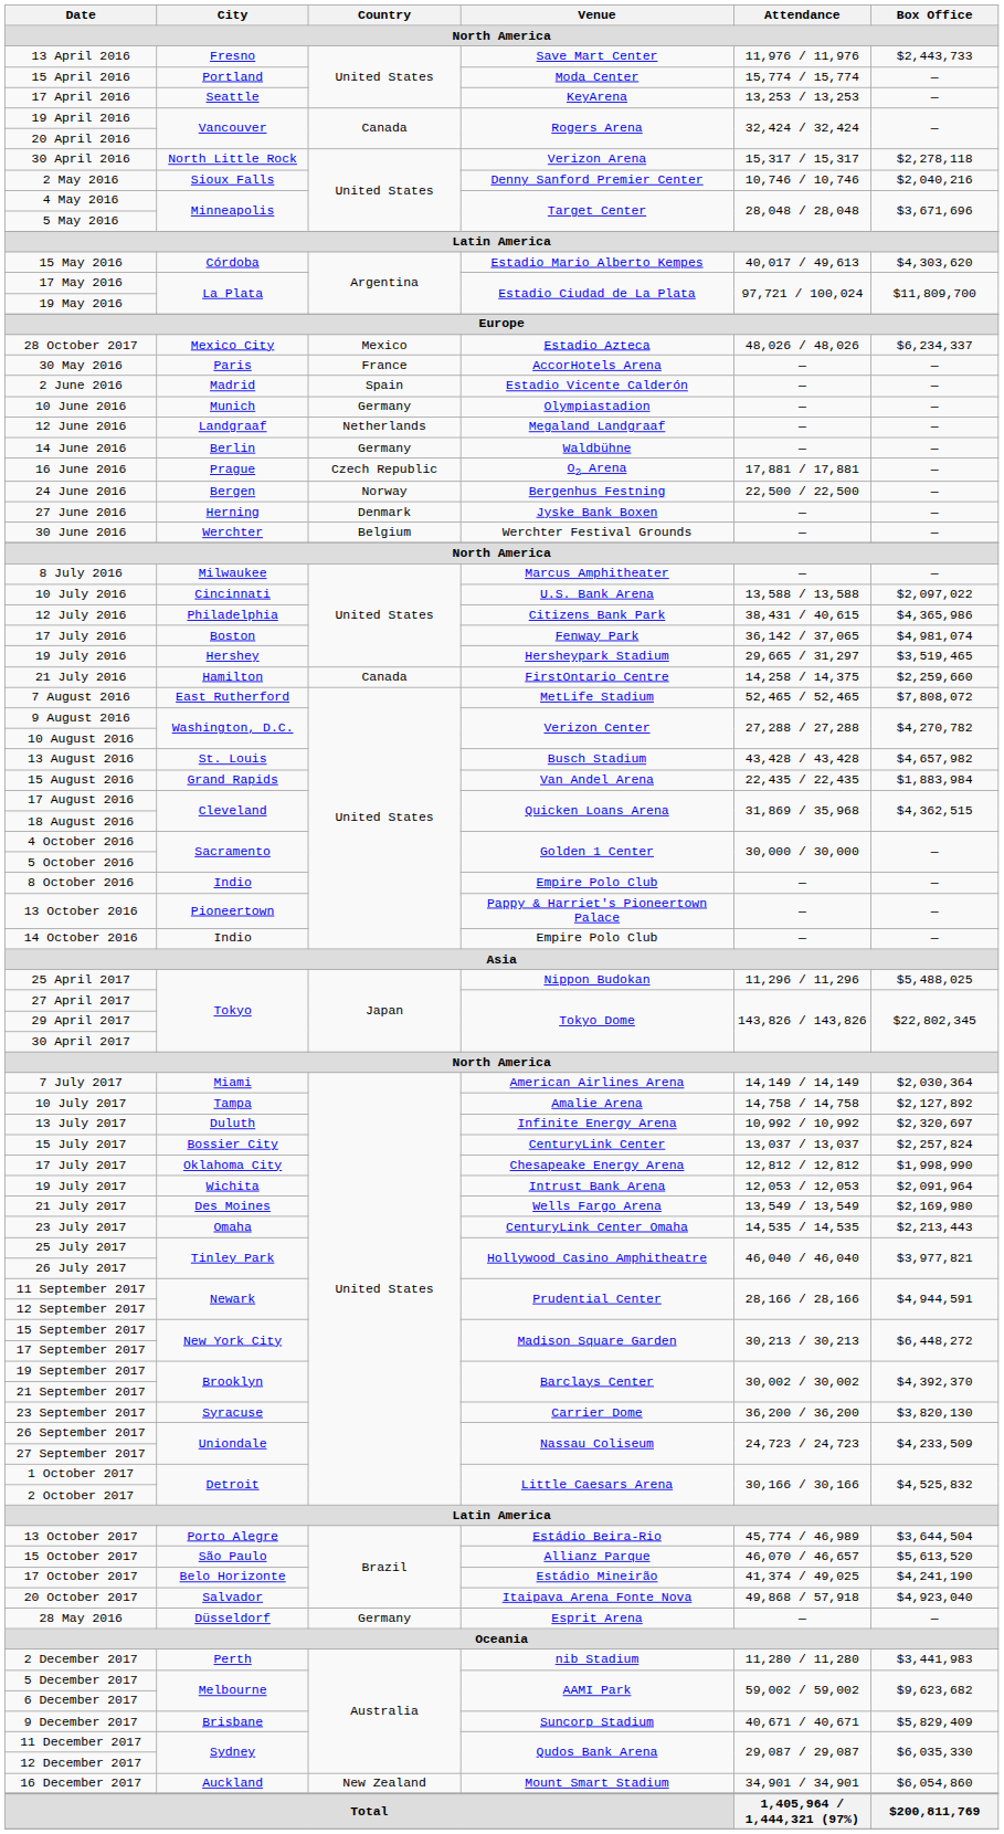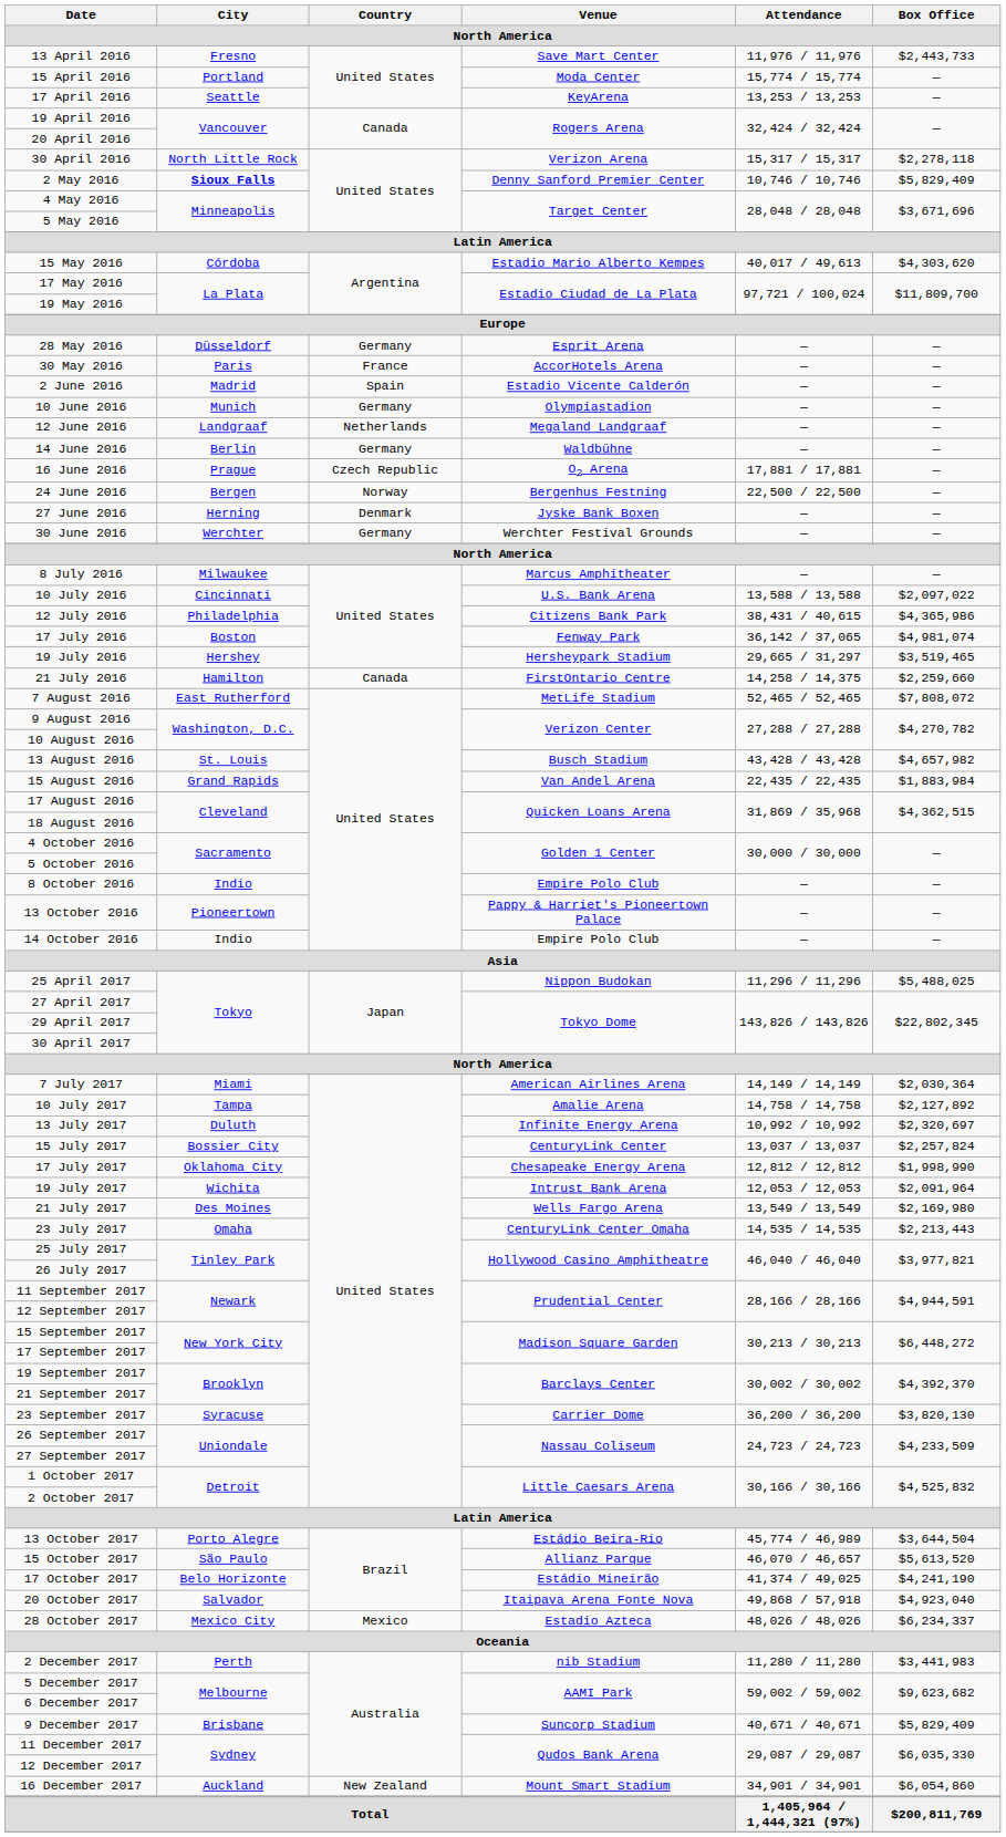 <table class="wikitable" style="text-align:center;">
 <tr>
 <th width="150">Date</th>
 <th width="150">City</th>
 <th width="150">Country</th>
 <th width="275">Venue</th>
 <th width="135">Attendance</th>
 <th width="125">Box Office</th>
 </tr>
 <tr>
 <td colspan="6" style="background:#ddd;"><strong>North America</strong></td>
 </tr>
 <tr>
 <td>13 April 2016</td>
 <td><a href='#'>Fresno</a></td>
 <td rowspan="3">United States</td>
 <td><a href='#'>Save Mart Center</a></td>
 <td>11,976 / 11,976</td>
 <td>$2,443,733</td>
 </tr>
 <tr>
 <td>15 April 2016</td>
 <td><a href='#'>Portland</a></td>
 <td><a href='#'>Moda Center</a></td>
 <td>15,774 / 15,774</td>
 <td>—</td>
 </tr>
 <tr>
 <td>17 April 2016</td>
 <td><a href='#'>Seattle</a></td>
 <td><a href='#'>KeyArena</a></td>
 <td>13,253 / 13,253</td>
 <td>—</td>
 </tr>
 <tr>
 <td>19 April 2016</td>
 <td rowspan="2"><a href='#'>Vancouver</a></td>
 <td rowspan="2">Canada</td>
 <td rowspan="2"><a href='#'>Rogers Arena</a></td>
 <td rowspan="2">32,424 / 32,424</td>
 <td rowspan="2">—</td>
 </tr>
 <tr>
 <td>20 April 2016</td>
 </tr>
 <tr>
 <td>30 April 2016</td>
 <td><a href='#'>North Little Rock</a></td>
 <td rowspan="4">United States</td>
 <td><a href='#'>Verizon Arena</a></td>
 <td>15,317 / 15,317</td>
 <td>$2,278,118</td>
 </tr>
 <tr>
 <td>2 May 2016</td>
-<td><a href='#'>Sioux Falls</a></td>
+<td><strong><a href='#'>Sioux Falls</a></strong></td>
 <td><a href='#'>Denny Sanford Premier Center</a></td>
 <td>10,746 / 10,746</td>
-<td>$2,040,216</td>
+<td>$5,829,409</td>
 </tr>
 <tr>
 <td>4 May 2016</td>
 <td rowspan="2"><a href='#'>Minneapolis</a></td>
 <td rowspan="2"><a href='#'>Target Center</a></td>
 <td rowspan="2">28,048 / 28,048</td>
 <td rowspan="2">$3,671,696</td>
 </tr>
 <tr>
 <td>5 May 2016</td>
 </tr>
 <tr>
 </tr>
 <tr>
 <td colspan="6" style="background:#ddd;"><strong>Latin America</strong></td>
 </tr>
 <tr>
 <td>15 May 2016</td>
 <td><a href='#'>Córdoba</a></td>
 <td rowspan="3">Argentina</td>
 <td><a href='#'>Estadio Mario Alberto Kempes</a></td>
 <td>40,017 / 49,613</td>
 <td>$4,303,620</td>
 </tr>
 <tr>
 <td>17 May 2016</td>
 <td rowspan="2"><a href='#'>La Plata</a></td>
 <td rowspan="2"><a href='#'>Estadio Ciudad de La Plata</a></td>
 <td rowspan="2">97,721 / 100,024</td>
 <td rowspan="2">$11,809,700</td>
 </tr>
 <tr>
 <td>19 May 2016</td>
 </tr>
 <tr>
 </tr>
 <tr>
 <td colspan="6" style="background:#ddd;"><strong>Europe</strong></td>
 </tr>
 <tr>
-<td>28 October 2017</td>
-<td><a href='#'>Mexico City</a></td>
-<td>Mexico</td>
-<td><a href='#'>Estadio Azteca</a></td>
-<td>48,026 / 48,026</td>
-<td>$6,234,337</td>
+<td>28 May 2016</td>
+<td><a href='#'>Düsseldorf</a></td>
+<td>Germany</td>
+<td><a href='#'>Esprit Arena</a></td>
+<td>—</td>
+<td>—</td>
 </tr>
 <tr>
 <td>30 May 2016</td>
 <td><a href='#'>Paris</a></td>
 <td>France</td>
 <td><a href='#'>AccorHotels Arena</a></td>
 <td>—</td>
 <td>—</td>
 </tr>
 <tr>
 <td>2 June 2016</td>
 <td><a href='#'>Madrid</a></td>
 <td>Spain</td>
 <td><a href='#'>Estadio Vicente Calderón</a></td>
 <td>—</td>
 <td>—</td>
 </tr>
 <tr>
 <td>10 June 2016</td>
 <td><a href='#'>Munich</a></td>
 <td>Germany</td>
 <td><a href='#'>Olympiastadion</a></td>
 <td>—</td>
 <td>—</td>
 </tr>
 <tr>
 <td>12 June 2016</td>
 <td><a href='#'>Landgraaf</a></td>
 <td>Netherlands</td>
 <td><a href='#'>Megaland Landgraaf</a></td>
 <td>—</td>
 <td>—</td>
 </tr>
 <tr>
 <td>14 June 2016</td>
 <td><a href='#'>Berlin</a></td>
 <td>Germany</td>
 <td><a href='#'>Waldbühne</a></td>
 <td>—</td>
 <td>—</td>
 </tr>
 <tr>
 <td>16 June 2016</td>
 <td><a href='#'>Prague</a></td>
 <td>Czech Republic</td>
 <td><a href='#'>O<sub>2</sub> Arena</a></td>
 <td>17,881 / 17,881</td>
 <td>—</td>
 </tr>
 <tr>
 <td>24 June 2016</td>
 <td><a href='#'>Bergen</a></td>
 <td>Norway</td>
 <td><a href='#'>Bergenhus Festning</a></td>
 <td>22,500 / 22,500 </td>
 <td>—</td>
 </tr>
 <tr>
 <td>27 June 2016</td>
 <td><a href='#'>Herning</a></td>
 <td>Denmark</td>
 <td><a href='#'>Jyske Bank Boxen</a></td>
 <td>—</td>
 <td>—</td>
 </tr>
 <tr>
 <td>30 June 2016</td>
 <td><a href='#'>Werchter</a></td>
-<td>Belgium</td>
+<td>Germany</td>
 <td>Werchter Festival Grounds</td>
 <td>—</td>
 <td>—</td>
 </tr>
 <tr>
 </tr>
 <tr>
 <td colspan="6" style="background:#ddd;"><strong>North America</strong></td>
 </tr>
 <tr>
 <td>8 July 2016</td>
 <td><a href='#'>Milwaukee</a></td>
 <td rowspan="5">United States</td>
 <td><a href='#'>Marcus Amphitheater</a></td>
 <td>—</td>
 <td>—</td>
 </tr>
 <tr>
 <td>10 July 2016</td>
 <td><a href='#'>Cincinnati</a></td>
 <td><a href='#'>U.S. Bank Arena</a></td>
 <td>13,588 / 13,588</td>
 <td>$2,097,022</td>
 </tr>
 <tr>
 <td>12 July 2016</td>
 <td><a href='#'>Philadelphia</a></td>
 <td><a href='#'>Citizens Bank Park</a></td>
 <td>38,431 / 40,615</td>
 <td>$4,365,986</td>
 </tr>
 <tr>
 <td>17 July 2016</td>
 <td><a href='#'>Boston</a></td>
 <td><a href='#'>Fenway Park</a></td>
 <td>36,142 / 37,065</td>
 <td>$4,981,074</td>
 </tr>
 <tr>
 <td>19 July 2016</td>
 <td><a href='#'>Hershey</a></td>
 <td><a href='#'>Hersheypark Stadium</a></td>
 <td>29,665 / 31,297</td>
 <td>$3,519,465</td>
 </tr>
 <tr>
 <td>21 July 2016</td>
 <td><a href='#'>Hamilton</a></td>
 <td>Canada</td>
 <td><a href='#'>FirstOntario Centre</a></td>
 <td>14,258 / 14,375</td>
 <td>$2,259,660</td>
 </tr>
 <tr>
 <td>7 August 2016</td>
 <td><a href='#'>East Rutherford</a></td>
 <td rowspan="12">United States</td>
 <td><a href='#'>MetLife Stadium</a></td>
 <td>52,465 / 52,465</td>
 <td>$7,808,072</td>
 </tr>
 <tr>
 <td>9 August 2016</td>
 <td rowspan="2"><a href='#'>Washington, D.C.</a></td>
 <td rowspan="2"><a href='#'>Verizon Center</a></td>
 <td rowspan="2">27,288 / 27,288</td>
 <td rowspan="2">$4,270,782</td>
 </tr>
 <tr>
 <td>10 August 2016</td>
 </tr>
 <tr>
 <td>13 August 2016</td>
 <td><a href='#'>St. Louis</a></td>
 <td><a href='#'>Busch Stadium</a></td>
 <td>43,428 / 43,428</td>
 <td>$4,657,982</td>
 </tr>
 <tr>
 <td>15 August 2016</td>
 <td><a href='#'>Grand Rapids</a></td>
 <td><a href='#'>Van Andel Arena</a></td>
 <td>22,435 / 22,435</td>
 <td>$1,883,984</td>
 </tr>
 <tr>
 <td>17 August 2016</td>
 <td rowspan="2"><a href='#'>Cleveland</a></td>
 <td rowspan="2"><a href='#'>Quicken Loans Arena</a></td>
 <td rowspan="2">31,869 / 35,968</td>
 <td rowspan="2">$4,362,515</td>
 </tr>
 <tr>
 <td>18 August 2016</td>
 </tr>
 <tr>
 <td>4 October 2016</td>
 <td rowspan="2"><a href='#'>Sacramento</a></td>
 <td rowspan="2"><a href='#'>Golden 1 Center</a></td>
 <td rowspan="2">30,000 / 30,000</td>
 <td rowspan="2">—</td>
 </tr>
 <tr>
 <td>5 October 2016</td>
 </tr>
 <tr>
 <td>8 October 2016</td>
 <td><a href='#'>Indio</a></td>
 <td><a href='#'>Empire Polo Club</a></td>
 <td>—</td>
 <td>—</td>
 </tr>
 <tr>
 <td>13 October 2016</td>
 <td><a href='#'>Pioneertown</a></td>
 <td><a href='#'>Pappy & Harriet's Pioneertown Palace</a></td>
 <td>—</td>
 <td>—</td>
 </tr>
 <tr>
 <td>14 October 2016</td>
 <td>Indio</td>
 <td>Empire Polo Club</td>
 <td>—</td>
 <td>—</td>
 </tr>
 <tr>
 <td colspan="6" style="background:#ddd;"><strong>Asia</strong></td>
 </tr>
 <tr>
 <td>25 April 2017</td>
 <td rowspan="4"><a href='#'>Tokyo</a></td>
 <td rowspan="4">Japan</td>
 <td><a href='#'>Nippon Budokan</a></td>
 <td>11,296 / 11,296</td>
 <td>$5,488,025</td>
 </tr>
 <tr>
 <td>27 April 2017</td>
 <td rowspan="3"><a href='#'>Tokyo Dome</a></td>
 <td rowspan="3">143,826 / 143,826</td>
 <td rowspan="3">$22,802,345</td>
 </tr>
 <tr>
 <td>29 April 2017</td>
 </tr>
 <tr>
 <td>30 April 2017</td>
 </tr>
 <tr>
 <td colspan="6" style="background:#ddd;"><strong>North America</strong></td>
 </tr>
 <tr>
 <td>7 July 2017</td>
 <td><a href='#'>Miami</a></td>
 <td rowspan="21">United States</td>
 <td><a href='#'>American Airlines Arena</a></td>
 <td>14,149 / 14,149</td>
 <td>$2,030,364</td>
 </tr>
 <tr>
 <td>10 July 2017</td>
 <td><a href='#'>Tampa</a></td>
 <td><a href='#'>Amalie Arena</a></td>
 <td>14,758 / 14,758</td>
 <td>$2,127,892</td>
 </tr>
 <tr>
 <td>13 July 2017</td>
 <td><a href='#'>Duluth</a></td>
 <td><a href='#'>Infinite Energy Arena</a></td>
 <td>10,992 / 10,992</td>
 <td>$2,320,697</td>
 </tr>
 <tr>
 <td>15 July 2017</td>
 <td><a href='#'>Bossier City</a></td>
 <td><a href='#'>CenturyLink Center</a></td>
 <td>13,037 / 13,037</td>
 <td>$2,257,824</td>
 </tr>
 <tr>
 <td>17 July 2017</td>
 <td><a href='#'>Oklahoma City</a></td>
 <td><a href='#'>Chesapeake Energy Arena</a></td>
 <td>12,812 / 12,812</td>
 <td>$1,998,990</td>
 </tr>
 <tr>
 <td>19 July 2017</td>
 <td><a href='#'>Wichita</a></td>
 <td><a href='#'>Intrust Bank Arena</a></td>
 <td>12,053 / 12,053</td>
 <td>$2,091,964</td>
 </tr>
 <tr>
 <td>21 July 2017</td>
 <td><a href='#'>Des Moines</a></td>
 <td><a href='#'>Wells Fargo Arena</a></td>
 <td>13,549 / 13,549</td>
 <td>$2,169,980</td>
 </tr>
 <tr>
 <td>23 July 2017</td>
 <td><a href='#'>Omaha</a></td>
 <td><a href='#'>CenturyLink Center Omaha</a></td>
 <td>14,535 / 14,535</td>
 <td>$2,213,443</td>
 </tr>
 <tr>
 <td>25 July 2017</td>
 <td rowspan="2"><a href='#'>Tinley Park</a></td>
 <td rowspan="2"><a href='#'>Hollywood Casino Amphitheatre</a></td>
 <td rowspan="2">46,040 / 46,040</td>
 <td rowspan="2">$3,977,821</td>
 </tr>
 <tr>
 <td>26 July 2017</td>
 </tr>
 <tr>
 <td>11 September 2017</td>
 <td rowspan="2"><a href='#'>Newark</a></td>
 <td rowspan="2"><a href='#'>Prudential Center</a></td>
 <td rowspan="2">28,166 / 28,166</td>
 <td rowspan="2">$4,944,591</td>
 </tr>
 <tr>
 <td>12 September 2017</td>
 </tr>
 <tr>
 <td>15 September 2017</td>
 <td rowspan="2"><a href='#'>New York City</a></td>
 <td rowspan="2"><a href='#'>Madison Square Garden</a></td>
 <td rowspan="2">30,213 / 30,213</td>
 <td rowspan="2">$6,448,272</td>
 </tr>
 <tr>
 <td>17 September 2017</td>
 </tr>
 <tr>
 <td>19 September 2017</td>
 <td rowspan="2"><a href='#'>Brooklyn</a></td>
 <td rowspan="2"><a href='#'>Barclays Center</a></td>
 <td rowspan="2">30,002 / 30,002</td>
 <td rowspan="2">$4,392,370</td>
 </tr>
 <tr>
 <td>21 September 2017</td>
 </tr>
 <tr>
 <td>23 September 2017</td>
 <td><a href='#'>Syracuse</a></td>
 <td><a href='#'>Carrier Dome</a></td>
 <td>36,200 / 36,200</td>
 <td>$3,820,130</td>
 </tr>
 <tr>
 <td>26 September 2017</td>
 <td rowspan="2"><a href='#'>Uniondale</a></td>
 <td rowspan="2"><a href='#'>Nassau Coliseum</a></td>
 <td rowspan="2">24,723 / 24,723</td>
 <td rowspan="2">$4,233,509</td>
 </tr>
 <tr>
 <td>27 September 2017</td>
 </tr>
 <tr>
 <td>1 October 2017</td>
 <td rowspan="2"><a href='#'>Detroit</a></td>
 <td rowspan="2"><a href='#'>Little Caesars Arena</a></td>
 <td rowspan="2">30,166 / 30,166</td>
 <td rowspan="2">$4,525,832</td>
 </tr>
 <tr>
 <td>2 October 2017</td>
 </tr>
 <tr>
 <td colspan="6" style="background:#ddd;"><strong>Latin America</strong></td>
 </tr>
 <tr>
 <td>13 October 2017</td>
 <td><a href='#'>Porto Alegre</a></td>
 <td rowspan="4">Brazil</td>
 <td><a href='#'>Estádio Beira-Rio</a></td>
 <td>45,774 / 46,989</td>
 <td>$3,644,504</td>
 </tr>
 <tr>
 <td>15 October 2017</td>
 <td><a href='#'>São Paulo</a></td>
 <td><a href='#'>Allianz Parque</a></td>
 <td>46,070 / 46,657</td>
 <td>$5,613,520</td>
 </tr>
 <tr>
 <td>17 October 2017</td>
 <td><a href='#'>Belo Horizonte</a></td>
 <td><a href='#'>Estádio Mineirão</a></td>
 <td>41,374 / 49,025</td>
 <td>$4,241,190</td>
 </tr>
 <tr>
 <td>20 October 2017</td>
 <td><a href='#'>Salvador</a></td>
 <td><a href='#'>Itaipava Arena Fonte Nova</a></td>
 <td>49,868 / 57,918</td>
 <td>$4,923,040</td>
 </tr>
 <tr>
-<td>28 May 2016</td>
-<td><a href='#'>Düsseldorf</a></td>
-<td>Germany</td>
-<td><a href='#'>Esprit Arena</a></td>
-<td>—</td>
-<td>—</td>
+<td>28 October 2017</td>
+<td><a href='#'>Mexico City</a></td>
+<td>Mexico</td>
+<td><a href='#'>Estadio Azteca</a></td>
+<td>48,026 / 48,026</td>
+<td>$6,234,337</td>
 </tr>
 <tr>
 <td colspan="6" style="background:#ddd;"><strong>Oceania</strong></td>
 </tr>
 <tr>
 <td>2 December 2017</td>
 <td><a href='#'>Perth</a></td>
 <td rowspan="6">Australia</td>
 <td><a href='#'>nib Stadium</a></td>
 <td>11,280 / 11,280</td>
 <td>$3,441,983</td>
 </tr>
 <tr>
 <td>5 December 2017</td>
 <td rowspan="2"><a href='#'>Melbourne</a></td>
 <td rowspan="2"><a href='#'>AAMI Park</a></td>
 <td rowspan="2">59,002 / 59,002</td>
 <td rowspan="2">$9,623,682</td>
 </tr>
 <tr>
 <td>6 December 2017</td>
 </tr>
 <tr>
 <td>9 December 2017</td>
 <td><a href='#'>Brisbane</a></td>
 <td><a href='#'>Suncorp Stadium</a></td>
 <td>40,671 / 40,671</td>
 <td>$5,829,409</td>
 </tr>
 <tr>
 <td>11 December 2017</td>
 <td rowspan="2"><a href='#'>Sydney</a></td>
 <td rowspan="2"><a href='#'>Qudos Bank Arena</a></td>
 <td rowspan="2">29,087 / 29,087</td>
 <td rowspan="2">$6,035,330</td>
 </tr>
 <tr>
 <td>12 December 2017</td>
 </tr>
 <tr>
 <td>16 December 2017</td>
 <td><a href='#'>Auckland</a></td>
 <td>New Zealand</td>
 <td><a href='#'>Mount Smart Stadium</a></td>
 <td>34,901 / 34,901</td>
 <td>$6,054,860</td>
 </tr>
 <tr>
 </tr>
 <tr style="border-top:2px solid #aaaaaa">
 <th colspan="4" style="background:#ddd;">Total</th>
 <th>1,405,964 / 1,444,321 (97%)</th>
 <th>$200,811,769</th>
 </tr>
 <tr>
 </tr>
 </table>
